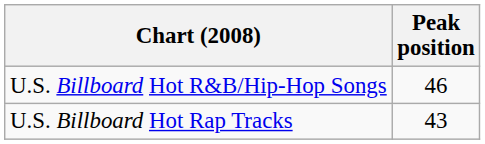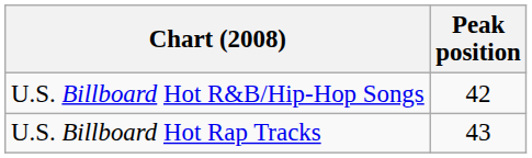 <table class="wikitable">
 <tr>
 <th align="left">Chart (2008)</th>
 <th align="center">Peak<br>position</th>
 </tr>
 <tr>
 <td align="left">U.S. <a href='#'><em>Billboard</em></a> <a href='#'>Hot R&B/Hip-Hop Songs</a></td>
-<td align="center">46</td>
+<td align="center">42</td>
 </tr>
 <tr>
 <td align="left">U.S. <em>Billboard</em> <a href='#'>Hot Rap Tracks</a></td>
 <td align="center">43</td>
 </tr>
 </table>
